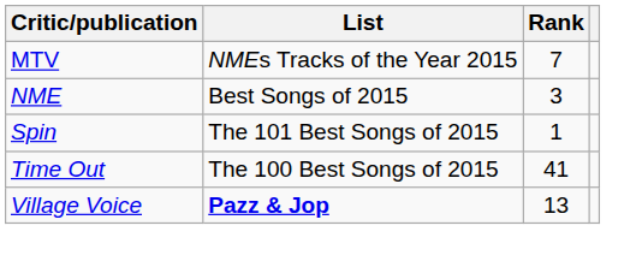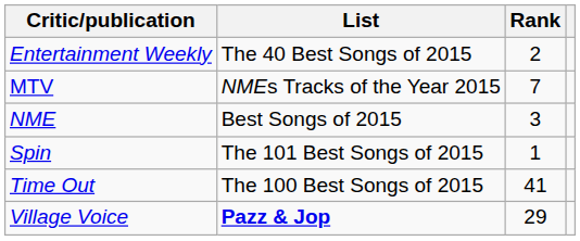 <table class="wikitable plainrowheaders sortable">
 <tr>
 <th>Critic/publication</th>
 <th scope="col" class="unsortable">List</th>
 <th data-sort-type="number">Rank</th>
 <th scope="col" class="unsortable"></th>
+</tr>
+<tr Ad>
+<td><em><a href='#'>Entertainment Weekly</a></em></td>
+<td>The 40 Best Songs of 2015</td>
+<td align=center>2</td>
+<td></td>
 </tr>
 <tr Ad>
 <td><a href='#'>MTV</a></td>
 <td><em>NME</em>s Tracks of the Year 2015</td>
 <td align=center>7</td>
 <td></td>
 </tr>
 <tr Ad>
 <td><em><a href='#'>NME</a></em></td>
 <td>Best Songs of 2015</td>
 <td align=center>3</td>
 <td></td>
 </tr>
 <tr Ad>
 <td><em><a href='#'>Spin</a></em></td>
 <td>The 101 Best Songs of 2015</td>
 <td align=center>1</td>
 <td></td>
 </tr>
 <tr Ad>
 <td><em><a href='#'>Time Out</a></em></td>
 <td>The 100 Best Songs of 2015</td>
 <td align=center>41</td>
 <td></td>
 </tr>
 <tr Ad>
 <td><em><a href='#'>Village Voice</a></em></td>
 <td><strong><a href='#'>Pazz & Jop</a></strong></td>
-<td align=center>13</td>
+<td align=center>29</td>
 <td></td>
 </tr>
 </table>
